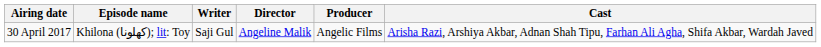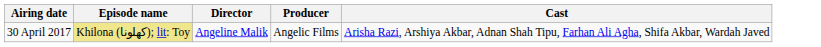 <table class="wikitable plainrowheaders">
 <tr>
 <th>Airing date</th>
 <th>Episode name</th>
-<th>Writer</th>
 <th>Director</th>
 <th>Producer</th>
 <th>Cast</th>
 </tr>
 <tr>
 <td>30 April 2017</td>
-<td>Khilona (کھلونا); <a href='#'>lit</a>: Toy</td>
-<td>Saji Gul</td>
+<td style="background: khaki;">Khilona (کھلونا); <a href='#'>lit</a>: Toy</td>
 <td><a href='#'>Angeline Malik</a></td>
 <td>Angelic Films</td>
 <td><a href='#'>Arisha Razi</a>, Arshiya Akbar, Adnan Shah Tipu, <a href='#'>Farhan Ali Agha</a>, Shifa Akbar, Wardah Javed</td>
 </tr>
 </table>
